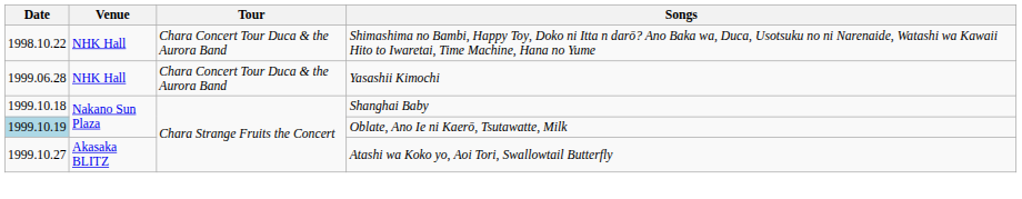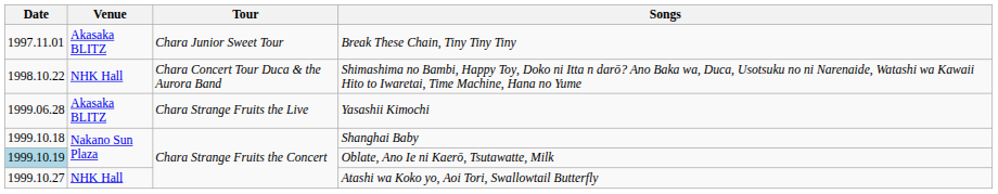 <table class="wikitable">
 <tr>
 <th rowspan="1">Date</th>
 <th rowspan="1">Venue</th>
 <th colspan="1">Tour</th>
 <th colspan="1">Songs</th>
+</tr>
+<tr>
+<td>1997.11.01</td>
+<td><a href='#'>Akasaka BLITZ</a></td>
+<td><em>Chara Junior Sweet Tour</em></td>
+<td><em>Break These Chain</em>, <em>Tiny Tiny Tiny</em></td>
 </tr>
 <tr>
 <td>1998.10.22</td>
 <td><a href='#'>NHK Hall</a></td>
 <td><em>Chara Concert Tour Duca & the Aurora Band</em></td>
 <td><em>Shimashima no Bambi</em>, <em>Happy Toy</em>, <em>Doko ni Itta n darō? Ano Baka wa</em>, <em>Duca</em>, <em>Usotsuku no ni Narenaide</em>, <em>Watashi wa Kawaii Hito to Iwaretai</em>, <em>Time Machine</em>, <em>Hana no Yume</em></td>
 </tr>
 <tr>
 <td>1999.06.28</td>
-<td><a href='#'>NHK Hall</a></td>
-<td><em>Chara Concert Tour Duca & the Aurora Band</em></td>
+<td><a href='#'>Akasaka BLITZ</a></td>
+<td><em>Chara Strange Fruits the Live</em></td>
 <td><em>Yasashii Kimochi</em></td>
 </tr>
 <tr>
 <td>1999.10.18</td>
 <td rowspan="2"><a href='#'>Nakano Sun Plaza</a></td>
 <td rowspan="3"><em>Chara Strange Fruits the Concert</em></td>
 <td><em>Shanghai Baby</em></td>
 </tr>
 <tr>
 <td style="background: lightblue;">1999.10.19</td>
 <td><em>Oblate</em>, <em>Ano Ie ni Kaerō</em>, <em>Tsutawatte</em>, <em>Milk</em></td>
 </tr>
 <tr>
 <td>1999.10.27</td>
-<td><a href='#'>Akasaka BLITZ</a></td>
+<td><a href='#'>NHK Hall</a></td>
 <td><em>Atashi wa Koko yo</em>, <em>Aoi Tori</em>, <em>Swallowtail Butterfly</em></td>
 </tr>
 </table>
